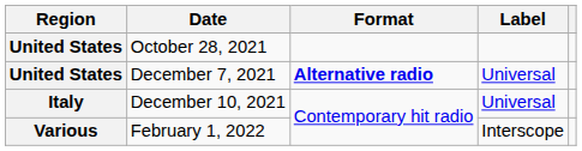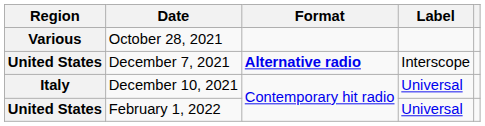 <table class="wikitable plainrowheaders">
 <tr>
 <th scope="col">Region</th>
 <th scope="col">Date</th>
 <th scope="col">Format</th>
 <th scope="col">Label</th>
 <th scope="col"></th>
 </tr>
 <tr>
-<th scope="row">United States</th>
+<th scope="row">Various</th>
 <td>October 28, 2021</td>
 <td></td>
 <td></td>
 <td></td>
 </tr>
 <tr>
 <th scope="row">United States</th>
 <td>December 7, 2021</td>
 <td><strong><a href='#'>Alternative radio</a></strong></td>
-<td><a href='#'>Universal</a></td>
+<td>Interscope</td>
 <td></td>
 </tr>
 <tr>
 <th scope="row">Italy</th>
 <td>December 10, 2021</td>
 <td rowspan="2"><a href='#'>Contemporary hit radio</a></td>
 <td><a href='#'>Universal</a></td>
 <td></td>
 </tr>
 <tr>
-<th scope="row">Various</th>
+<th scope="row">United States</th>
 <td>February 1, 2022</td>
-<td>Interscope</td>
+<td><a href='#'>Universal</a></td>
 <td></td>
 </tr>
 </table>
